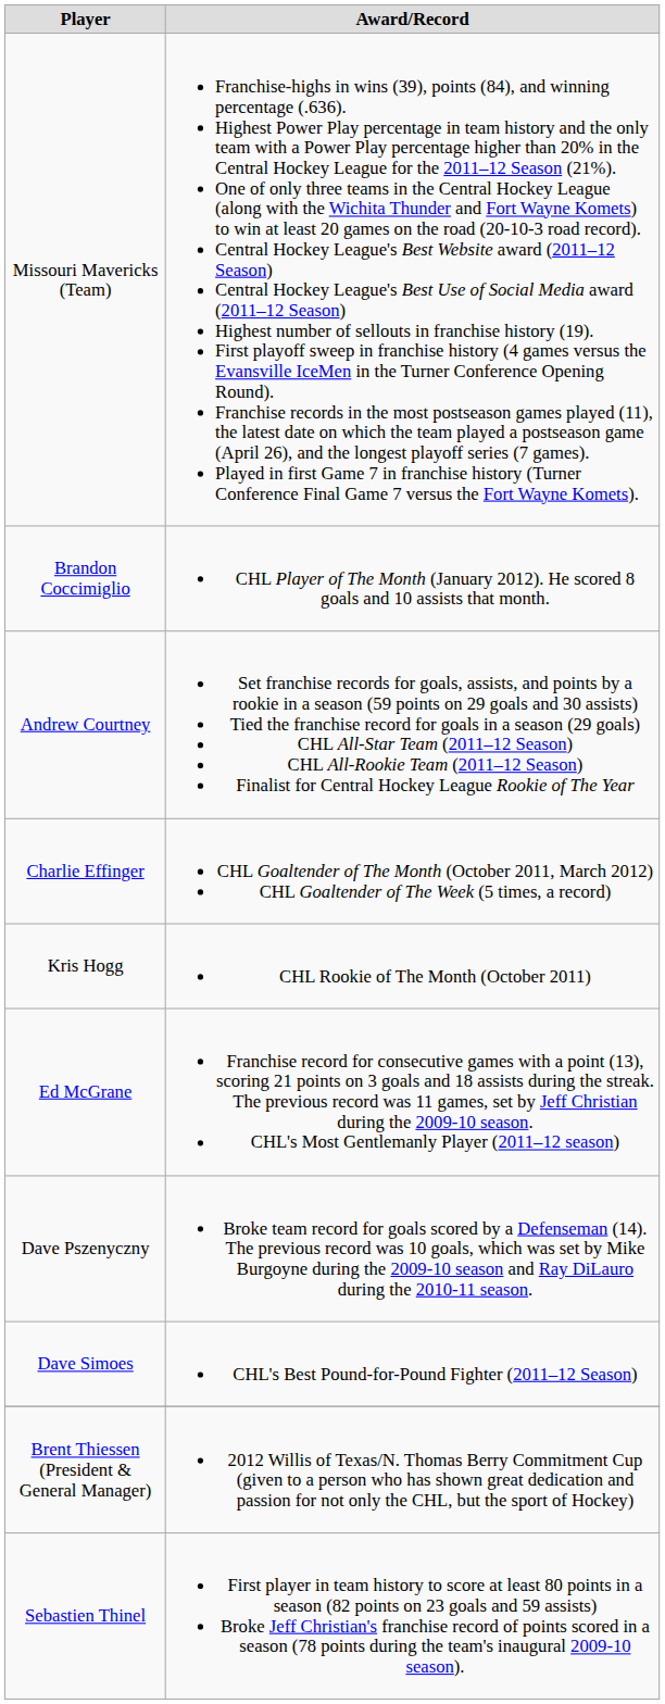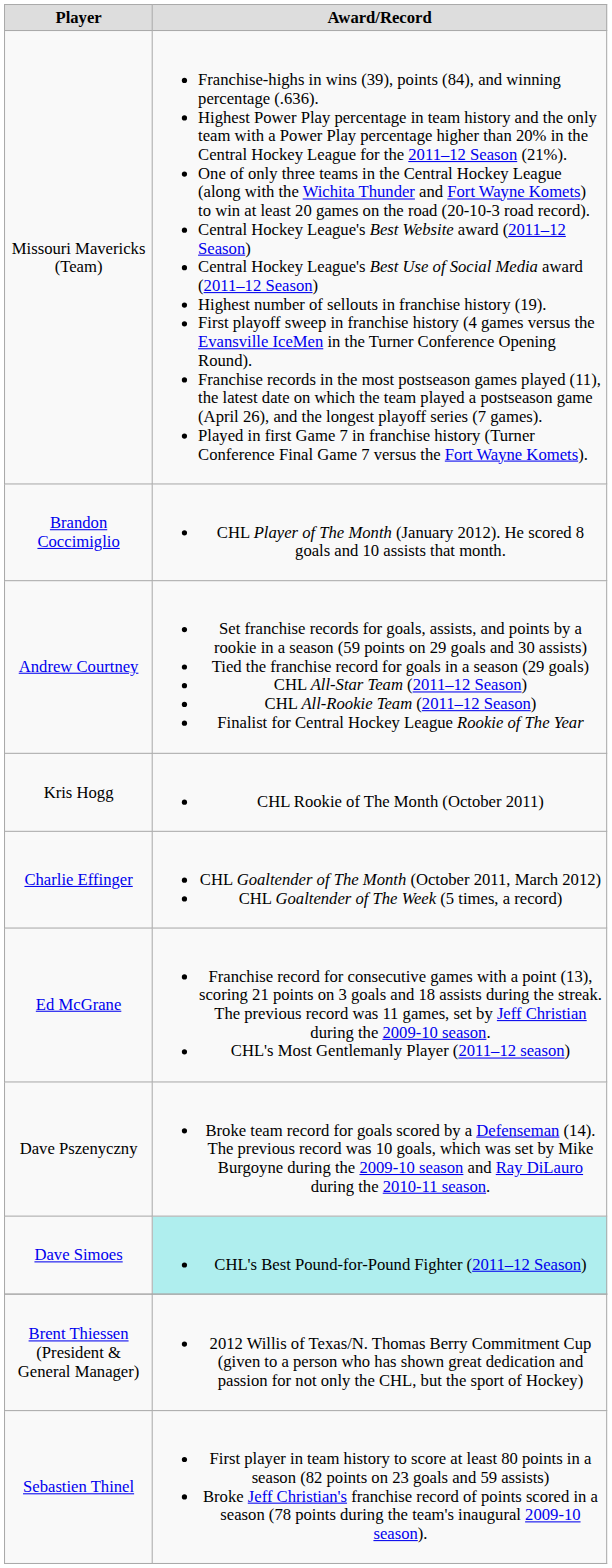 <table class="wikitable" width="580px" style="text-align: center;">
 <tr align="center" bgcolor="dddddd">
 <td><strong>Player</strong></td>
 <td><strong>Award/Record</strong></td>
 </tr>
 <tr>
 <td style="text-align: center">Missouri Mavericks (Team)</td>
 <td style="text-align: left;"><br><ul><li>Franchise-highs in wins (39), points (84), and winning percentage (.636).</li><li>Highest Power Play percentage in team history and the only team with a Power Play percentage higher than 20% in the Central Hockey League for the <a href='#'>2011–12 Season</a> (21%).</li><li>One of only three teams in the Central Hockey League (along with the <a href='#'>Wichita Thunder</a> and <a href='#'>Fort Wayne Komets</a>) to win at least 20 games on the road (20-10-3 road record).</li><li>Central Hockey League's <em>Best Website</em> award (<a href='#'>2011–12 Season</a>)</li><li>Central Hockey League's <em>Best Use of Social Media</em> award (<a href='#'>2011–12 Season</a>)</li><li>Highest number of sellouts in franchise history (19).</li><li>First playoff sweep in franchise history (4 games versus the <a href='#'>Evansville IceMen</a> in the Turner Conference Opening Round).</li><li>Franchise records in the most postseason games played (11), the latest date on which the team played a postseason game (April 26), and the longest playoff series (7 games).</li><li>Played in first Game 7 in franchise history (Turner Conference Final Game 7 versus the <a href='#'>Fort Wayne Komets</a>).</li></ul></td>
 </tr>
 <tr>
 <td><a href='#'>Brandon Coccimiglio</a></td>
 <td><br><ul><li>CHL <em>Player of The Month</em> (January 2012).  He scored 8 goals and 10 assists that month.</li></ul></td>
 </tr>
 <tr>
 <td><a href='#'>Andrew Courtney</a></td>
 <td><br><ul><li>Set franchise records for goals, assists, and points by a rookie in a season (59 points on 29 goals and 30 assists)</li><li>Tied the franchise record for goals in a season (29 goals)</li><li>CHL <em>All-Star Team</em> (<a href='#'>2011–12 Season</a>)</li><li>CHL <em>All-Rookie Team</em> (<a href='#'>2011–12 Season</a>)</li><li>Finalist for Central Hockey League <em>Rookie of The Year</em></li></ul></td>
 </tr>
 <tr>
+<td>Kris Hogg</td>
+<td><br><ul><li>CHL Rookie of The Month (October 2011)</li></ul></td>
+</tr>
+<tr>
 <td><a href='#'>Charlie Effinger</a></td>
 <td><br><ul><li>CHL <em>Goaltender of The Month</em> (October 2011, March 2012)</li><li>CHL <em>Goaltender of The Week</em> (5 times, a record)</li></ul></td>
-</tr>
-<tr>
-<td>Kris Hogg</td>
-<td><br><ul><li>CHL Rookie of The Month (October 2011)</li></ul></td>
 </tr>
 <tr>
 <td><a href='#'>Ed McGrane</a></td>
 <td><br><ul><li>Franchise record for consecutive games with a point (13), scoring 21 points on 3 goals and 18 assists during the streak.  The previous record was 11 games, set by <a href='#'>Jeff Christian</a> during the <a href='#'>2009-10 season</a>.</li><li>CHL's Most Gentlemanly Player (<a href='#'>2011–12 season</a>)</li></ul></td>
 </tr>
 <tr>
 <td>Dave Pszenyczny</td>
 <td><br><ul><li>Broke team record for goals scored by a <a href='#'>Defenseman</a> (14).  The previous record was 10 goals, which was set by Mike Burgoyne during the <a href='#'>2009-10 season</a> and <a href='#'>Ray DiLauro</a> during the <a href='#'>2010-11 season</a>.</li></ul></td>
 </tr>
 <tr>
 <td><a href='#'>Dave Simoes</a></td>
-<td><br><ul><li>CHL's Best Pound-for-Pound Fighter (<a href='#'>2011–12 Season</a>)</li></ul></td>
+<td style="background: paleturquoise;"><br><ul><li>CHL's Best Pound-for-Pound Fighter (<a href='#'>2011–12 Season</a>)</li></ul></td>
 </tr>
 <tr>
 </tr>
 <tr>
 <td><a href='#'>Brent Thiessen</a> (President & General Manager)</td>
 <td><br><ul><li>2012 Willis of Texas/N. Thomas Berry Commitment Cup (given to a person who has shown great dedication and passion for not only the CHL, but the sport of Hockey)</li></ul></td>
 </tr>
 <tr>
 <td><a href='#'>Sebastien Thinel</a></td>
 <td><br><ul><li>First player in team history to score at least 80 points in a season (82 points on 23 goals and 59 assists)</li><li>Broke <a href='#'>Jeff Christian's</a> franchise record of points scored in a season (78 points during the team's inaugural <a href='#'>2009-10 season</a>).</li></ul></td>
 </tr>
 </table>
